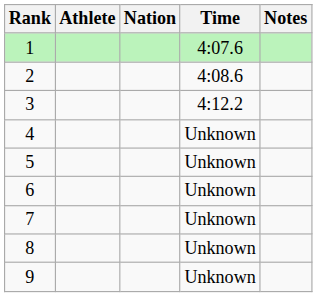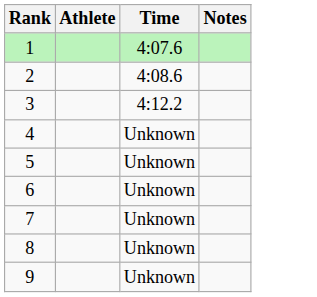 <table class="wikitable sortable" style="text-align:center">
 <tr>
 <th>Rank</th>
 <th>Athlete</th>
-<th>Nation</th>
 <th>Time</th>
 <th>Notes</th>
 </tr>
 <tr bgcolor=bbf3bb>
 <td>1</td>
-<td align=left></td>
 <td align=left></td>
 <td>4:07.6</td>
 <td></td>
 </tr>
 <tr>
 <td>2</td>
 <td align=left></td>
-<td align=left></td>
 <td>4:08.6</td>
 <td></td>
 </tr>
 <tr>
 <td>3</td>
-<td align=left></td>
 <td align=left></td>
 <td>4:12.2</td>
 <td></td>
 </tr>
 <tr>
 <td>4</td>
 <td align=left></td>
-<td align=left></td>
 <td>Unknown</td>
 <td></td>
 </tr>
 <tr>
 <td>5</td>
-<td align=left></td>
 <td align=left></td>
 <td>Unknown</td>
 <td></td>
 </tr>
 <tr>
 <td>6</td>
 <td align=left></td>
-<td align=left></td>
 <td>Unknown</td>
 <td></td>
 </tr>
 <tr>
 <td>7</td>
-<td align=left></td>
 <td align=left></td>
 <td>Unknown</td>
 <td></td>
 </tr>
 <tr>
 <td>8</td>
 <td align=left></td>
-<td align=left></td>
 <td>Unknown</td>
 <td></td>
 </tr>
 <tr>
 <td>9</td>
 <td align=left></td>
-<td align=left></td>
 <td>Unknown</td>
 <td></td>
 </tr>
 </table>
